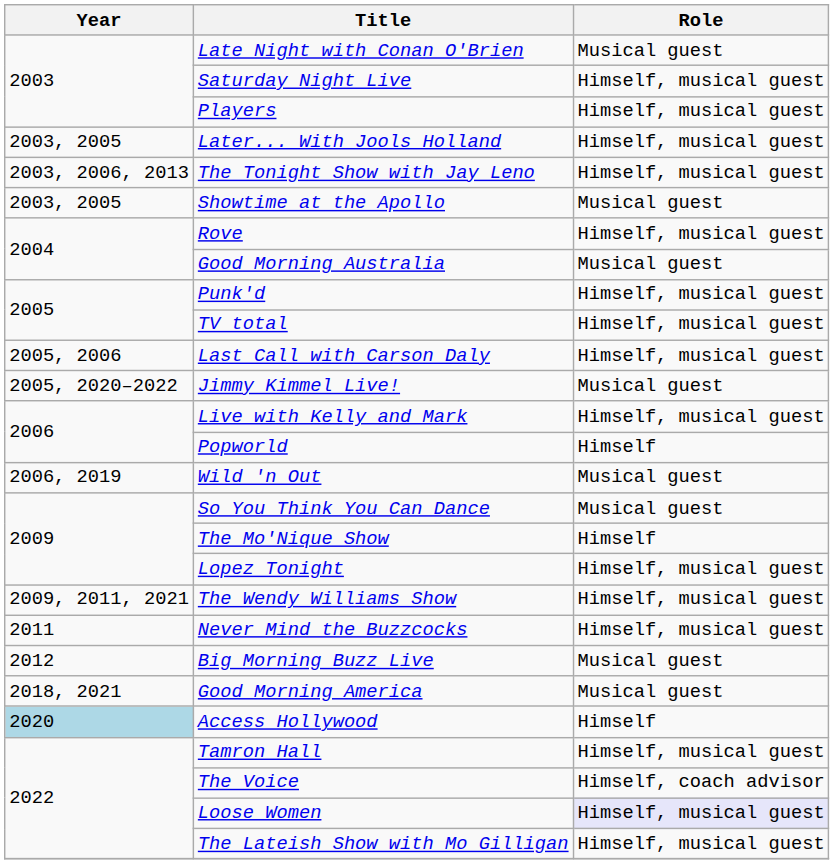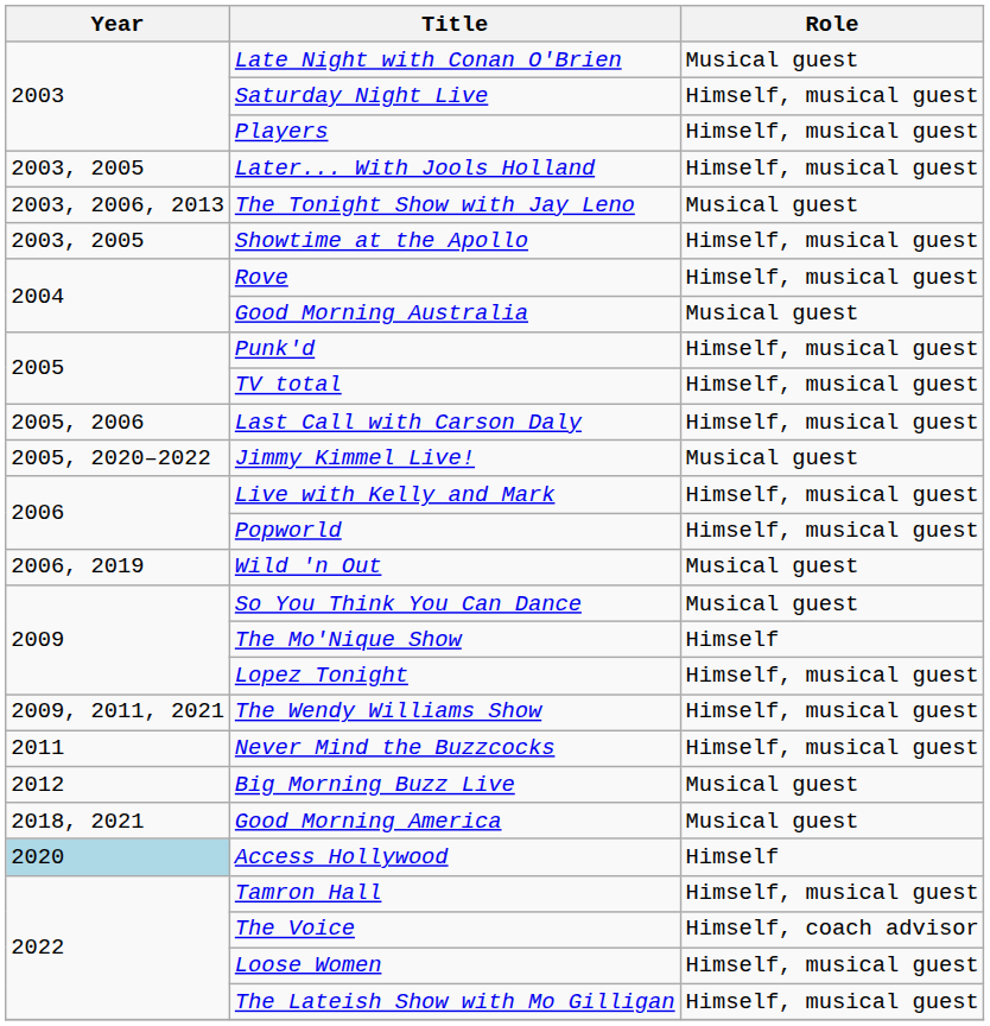 <table class="wikitable sortable">
 <tr>
 <th>Year</th>
 <th>Title</th>
 <th>Role</th>
 </tr>
 <tr>
 <td rowspan="3">2003</td>
 <td><em><a href='#'>Late Night with Conan O'Brien</a></em></td>
 <td>Musical guest</td>
 </tr>
 <tr>
 <td><em><a href='#'>Saturday Night Live</a></em></td>
 <td>Himself, musical guest</td>
 </tr>
 <tr>
 <td><em><a href='#'>Players</a></em></td>
 <td>Himself, musical guest</td>
 </tr>
 <tr>
 <td>2003, 2005</td>
 <td><em><a href='#'>Later... With Jools Holland</a></em></td>
 <td>Himself, musical guest</td>
 </tr>
 <tr>
 <td>2003, 2006, 2013</td>
 <td><em><a href='#'>The Tonight Show with Jay Leno</a></em></td>
-<td>Himself, musical guest</td>
+<td>Musical guest</td>
 </tr>
 <tr>
 <td>2003, 2005</td>
 <td><em><a href='#'>Showtime at the Apollo</a></em></td>
-<td>Musical guest</td>
+<td>Himself, musical guest</td>
 </tr>
 <tr>
 <td rowspan="2">2004</td>
 <td><em><a href='#'>Rove</a></em></td>
 <td>Himself, musical guest</td>
 </tr>
 <tr>
 <td><em><a href='#'>Good Morning Australia</a></em></td>
 <td>Musical guest</td>
 </tr>
 <tr>
 <td rowspan="2">2005</td>
 <td><em><a href='#'>Punk'd</a></em></td>
 <td>Himself, musical guest</td>
 </tr>
 <tr>
 <td><em><a href='#'>TV total</a></em></td>
 <td>Himself, musical guest</td>
 </tr>
 <tr>
 <td>2005, 2006</td>
 <td><em><a href='#'>Last Call with Carson Daly</a></em></td>
 <td>Himself, musical guest</td>
 </tr>
 <tr>
 <td>2005, 2020–2022</td>
 <td><em><a href='#'>Jimmy Kimmel Live!</a></em></td>
 <td>Musical guest</td>
 </tr>
 <tr>
 <td rowspan="2">2006</td>
 <td><em><a href='#'>Live with Kelly and Mark</a></em></td>
 <td>Himself, musical guest</td>
 </tr>
 <tr>
 <td><em><a href='#'>Popworld</a></em></td>
-<td>Himself</td>
+<td>Himself, musical guest</td>
 </tr>
 <tr>
 <td>2006, 2019</td>
 <td><em><a href='#'>Wild 'n Out</a></em></td>
 <td>Musical guest</td>
 </tr>
 <tr>
 <td rowspan="3">2009</td>
 <td><em><a href='#'>So You Think You Can Dance</a></em></td>
 <td>Musical guest</td>
 </tr>
 <tr>
 <td><em><a href='#'>The Mo'Nique Show</a></em></td>
 <td>Himself</td>
 </tr>
 <tr>
 <td><em><a href='#'>Lopez Tonight</a></em></td>
 <td>Himself, musical guest</td>
 </tr>
 <tr>
 <td>2009, 2011, 2021</td>
 <td><em><a href='#'>The Wendy Williams Show</a></em></td>
 <td>Himself, musical guest</td>
 </tr>
 <tr>
 <td>2011</td>
 <td><em><a href='#'>Never Mind the Buzzcocks</a></em></td>
 <td>Himself, musical guest</td>
 </tr>
 <tr>
 <td>2012</td>
 <td><em><a href='#'>Big Morning Buzz Live</a></em></td>
 <td>Musical guest</td>
 </tr>
 <tr>
 <td>2018, 2021</td>
 <td><em><a href='#'>Good Morning America</a></em></td>
 <td>Musical guest</td>
 </tr>
 <tr>
 <td style="background: lightblue;">2020</td>
 <td><em><a href='#'>Access Hollywood</a></em></td>
 <td>Himself</td>
 </tr>
 <tr>
 <td rowspan="4">2022</td>
 <td><em><a href='#'>Tamron Hall</a></em></td>
 <td>Himself, musical guest</td>
 </tr>
 <tr>
 <td><em><a href='#'>The Voice</a></em></td>
 <td>Himself, coach advisor</td>
 </tr>
 <tr>
 <td><em><a href='#'>Loose Women</a></em></td>
-<td style="background: lavender;">Himself, musical guest</td>
+<td>Himself, musical guest</td>
 </tr>
 <tr>
 <td><em><a href='#'>The Lateish Show with Mo Gilligan</a></em></td>
 <td>Himself, musical guest</td>
 </tr>
 <tr>
 </tr>
 </table>
